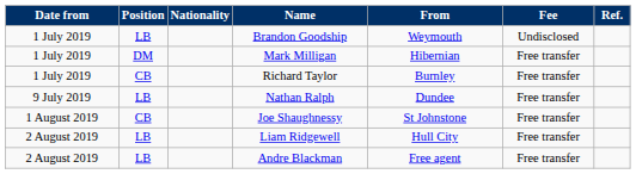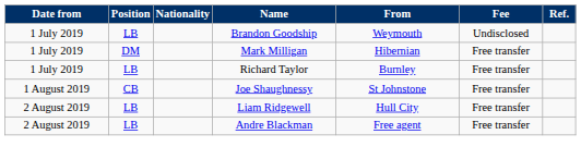 <table class="wikitable"  style="text-align:center; font-size:90%; ">
 <tr>
 <th style="background:#003067; color:#FFFFFF; width:125px;">Date from</th>
 <th style="background:#003067; color:#FFFFFF; width:50px;">Position</th>
 <th style="background:#003067; color:#FFFFFF; width:50px;">Nationality</th>
 <th style="background:#003067; color:#FFFFFF; width:150px;">Name</th>
 <th style="background:#003067; color:#FFFFFF; width:150px;">From</th>
 <th style="background:#003067; color:#FFFFFF; width:100px;">Fee</th>
 <th style="background:#003067; color:#FFFFFF; width:35px;">Ref.</th>
 </tr>
 <tr>
 <td>1 July 2019</td>
 <td><a href='#'>LB</a></td>
 <td></td>
 <td><a href='#'>Brandon Goodship</a></td>
 <td> <a href='#'>Weymouth</a></td>
 <td>Undisclosed</td>
 <td></td>
 </tr>
 <tr>
 <td>1 July 2019</td>
 <td><a href='#'>DM</a></td>
 <td></td>
 <td><a href='#'>Mark Milligan</a></td>
 <td> <a href='#'>Hibernian</a></td>
 <td>Free transfer</td>
 <td></td>
 </tr>
 <tr>
 <td>1 July 2019</td>
-<td><a href='#'>CB</a></td>
+<td><a href='#'>LB</a></td>
 <td></td>
 <td>Richard Taylor</td>
 <td> <a href='#'>Burnley</a></td>
-<td>Free transfer</td>
-<td></td>
-</tr>
-<tr>
-<td>9 July 2019</td>
-<td><a href='#'>LB</a></td>
-<td></td>
-<td><a href='#'>Nathan Ralph</a></td>
-<td> <a href='#'>Dundee</a></td>
 <td>Free transfer</td>
 <td></td>
 </tr>
 <tr>
 <td>1 August 2019</td>
 <td><a href='#'>CB</a></td>
 <td></td>
 <td><a href='#'>Joe Shaughnessy</a></td>
 <td> <a href='#'>St Johnstone</a></td>
 <td>Free transfer</td>
 <td></td>
 </tr>
 <tr>
 <td>2 August 2019</td>
 <td><a href='#'>LB</a></td>
 <td></td>
 <td><a href='#'>Liam Ridgewell</a></td>
 <td> <a href='#'>Hull City</a></td>
 <td>Free transfer</td>
 <td></td>
 </tr>
 <tr>
 <td>2 August 2019</td>
 <td><a href='#'>LB</a></td>
 <td></td>
 <td><a href='#'>Andre Blackman</a></td>
 <td><a href='#'>Free agent</a></td>
 <td>Free transfer</td>
 <td></td>
 </tr>
 </table>
